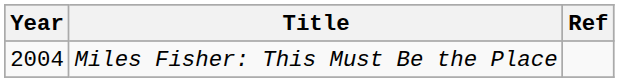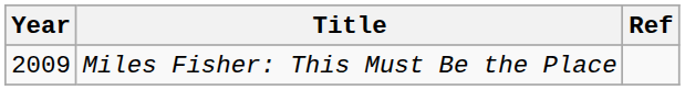 <table class="wikitable sortable static-row-numbers">
 <tr>
 <th>Year</th>
 <th>Title</th>
 <th>Ref</th>
 </tr>
 <tr>
-<td style="white-space: nowrap; text-align:center">2004</td>
+<td style="white-space: nowrap; text-align:center">2009</td>
 <td><em>Miles Fisher: This Must Be the Place</em></td>
 <td></td>
 </tr>
 </table>
